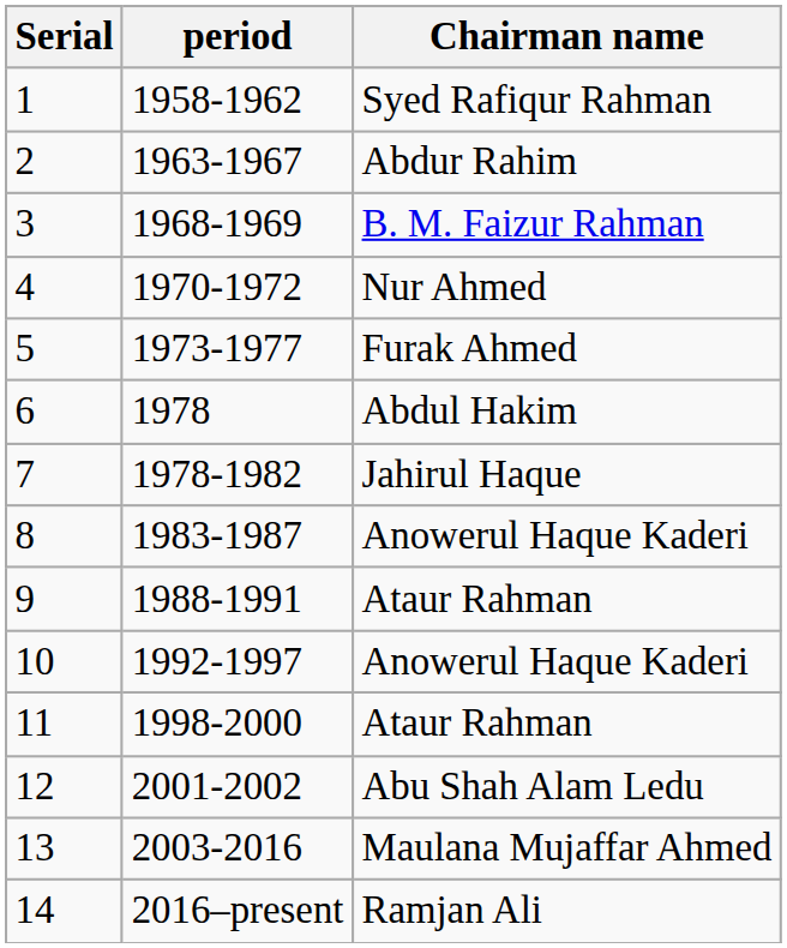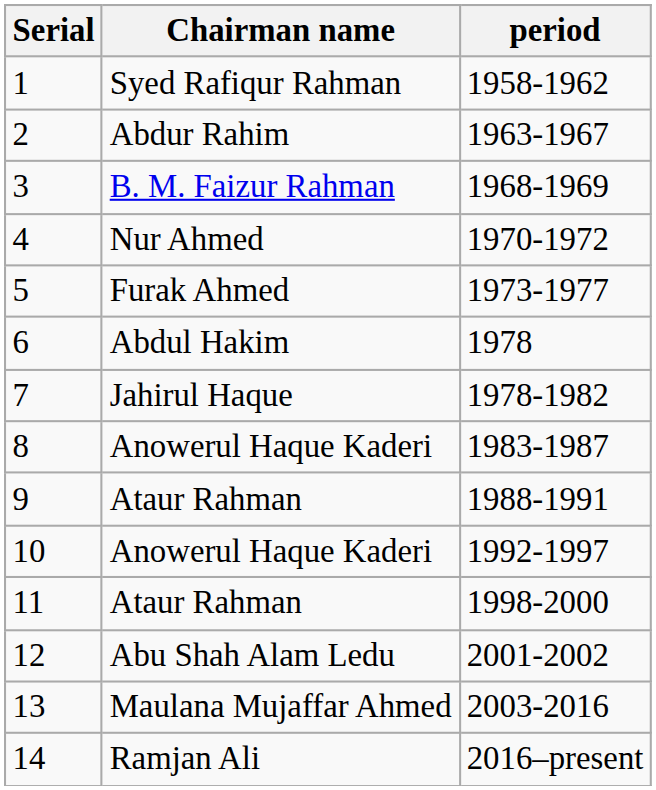 <table class="wikitable sortable">
 <tr>
 <th>Serial</th>
+<th>Chairman name</th>
 <th>period</th>
-<th>Chairman name</th>
 </tr>
 <tr>
 <td>1</td>
+<td>Syed Rafiqur Rahman</td>
 <td>1958-1962</td>
-<td>Syed Rafiqur Rahman</td>
 </tr>
 <tr>
 <td>2</td>
+<td>Abdur Rahim</td>
 <td>1963-1967</td>
-<td>Abdur Rahim</td>
 </tr>
 <tr>
 <td>3</td>
+<td><a href='#'>B. M. Faizur Rahman</a></td>
 <td>1968-1969</td>
-<td><a href='#'>B. M. Faizur Rahman</a></td>
 </tr>
 <tr>
 <td>4</td>
+<td>Nur Ahmed</td>
 <td>1970-1972</td>
-<td>Nur Ahmed</td>
 </tr>
 <tr>
 <td>5</td>
+<td>Furak Ahmed</td>
 <td>1973-1977</td>
-<td>Furak Ahmed</td>
 </tr>
 <tr>
 <td>6</td>
+<td>Abdul Hakim</td>
 <td>1978</td>
-<td>Abdul Hakim</td>
 </tr>
 <tr>
 <td>7</td>
+<td>Jahirul Haque</td>
 <td>1978-1982</td>
-<td>Jahirul Haque</td>
 </tr>
 <tr>
 <td>8</td>
+<td>Anowerul Haque Kaderi</td>
 <td>1983-1987</td>
-<td>Anowerul Haque Kaderi</td>
 </tr>
 <tr>
 <td>9</td>
+<td>Ataur Rahman</td>
 <td>1988-1991</td>
-<td>Ataur Rahman</td>
 </tr>
 <tr>
 <td>10</td>
+<td>Anowerul Haque Kaderi</td>
 <td>1992-1997</td>
-<td>Anowerul Haque Kaderi</td>
 </tr>
 <tr>
 <td>11</td>
+<td>Ataur Rahman</td>
 <td>1998-2000</td>
-<td>Ataur Rahman</td>
 </tr>
 <tr>
 <td>12</td>
+<td>Abu Shah Alam Ledu</td>
 <td>2001-2002</td>
-<td>Abu Shah Alam Ledu</td>
 </tr>
 <tr>
 <td>13</td>
+<td>Maulana Mujaffar Ahmed</td>
 <td>2003-2016</td>
-<td>Maulana Mujaffar Ahmed</td>
 </tr>
 <tr>
 <td>14</td>
+<td>Ramjan Ali</td>
 <td>2016–present</td>
-<td>Ramjan Ali</td>
 </tr>
 </table>
